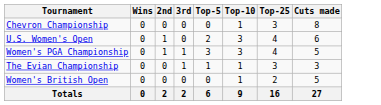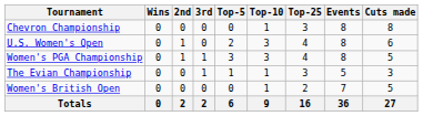 <table class=wikitable style=text-align:center>
 <tr>
 <th>Tournament</th>
 <th>Wins</th>
 <th>2nd</th>
 <th>3rd</th>
 <th>Top-5</th>
 <th>Top-10</th>
 <th>Top-25</th>
+<th>Events</th>
 <th>Cuts made</th>
 </tr>
 <tr>
 <td align=left><a href='#'>Chevron Championship</a></td>
 <td>0</td>
 <td>0</td>
 <td>0</td>
 <td>0</td>
 <td>1</td>
 <td>3</td>
 <td>8</td>
+<td>8</td>
 </tr>
 <tr>
 <td align=left><a href='#'>U.S. Women's Open</a></td>
 <td>0</td>
 <td>1</td>
 <td>0</td>
 <td>2</td>
 <td>3</td>
 <td>4</td>
+<td>8</td>
 <td>6</td>
 </tr>
 <tr>
 <td align=left><a href='#'>Women's PGA Championship</a></td>
 <td>0</td>
 <td>1</td>
 <td>1</td>
 <td>3</td>
 <td>3</td>
 <td>4</td>
+<td>8</td>
 <td>5</td>
 </tr>
 <tr>
 <td align=left><a href='#'>The Evian Championship</a></td>
 <td>0</td>
 <td>0</td>
 <td>1</td>
 <td>1</td>
 <td>1</td>
 <td>3</td>
+<td>5</td>
 <td>3</td>
 </tr>
 <tr>
 <td align=left><a href='#'>Women's British Open</a></td>
 <td>0</td>
 <td>0</td>
 <td>0</td>
 <td>0</td>
 <td>1</td>
 <td>2</td>
+<td>7</td>
 <td>5</td>
 </tr>
 <tr>
 <th>Totals</th>
 <th>0</th>
 <th>2</th>
 <th>2</th>
 <th>6</th>
 <th>9</th>
 <th>16</th>
+<th>36</th>
 <th>27</th>
 </tr>
 </table>
